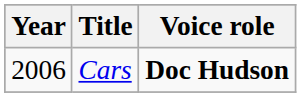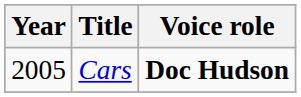 <table class="wikitable sortable">
 <tr>
 <th>Year</th>
 <th>Title</th>
 <th>Voice role</th>
 </tr>
 <tr>
-<td>2006</td>
+<td>2005</td>
 <td><em><a href='#'>Cars</a></em></td>
 <td><strong>Doc Hudson</strong></td>
 </tr>
 </table>
